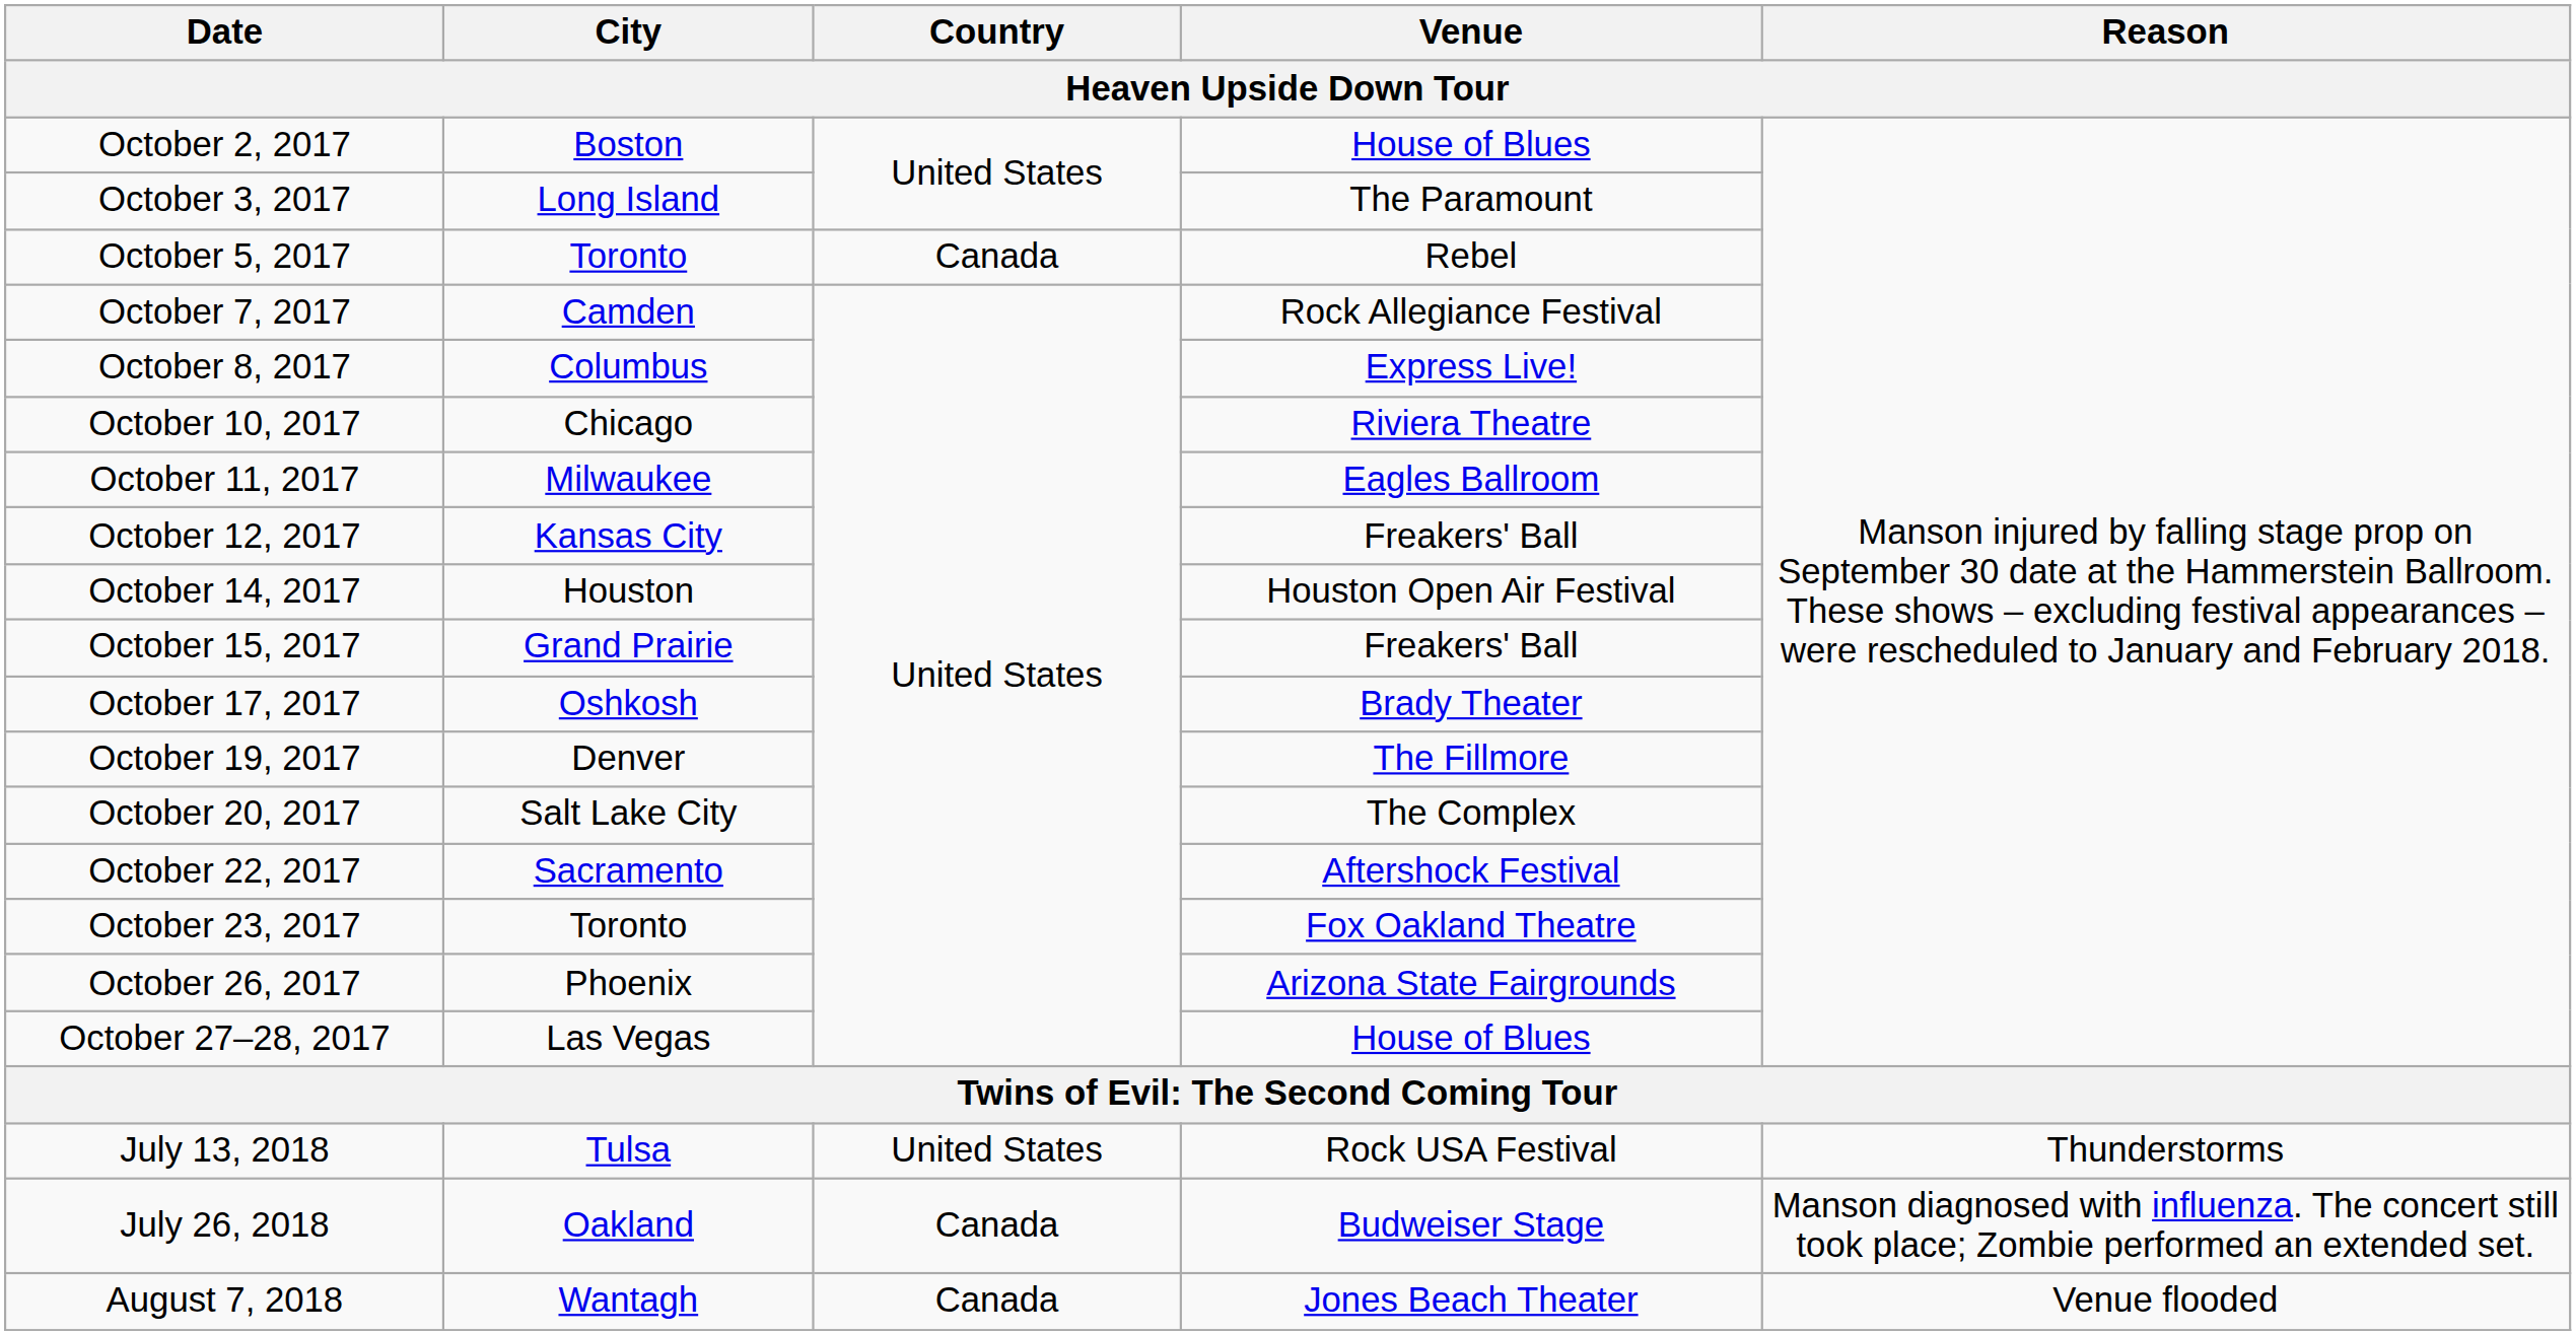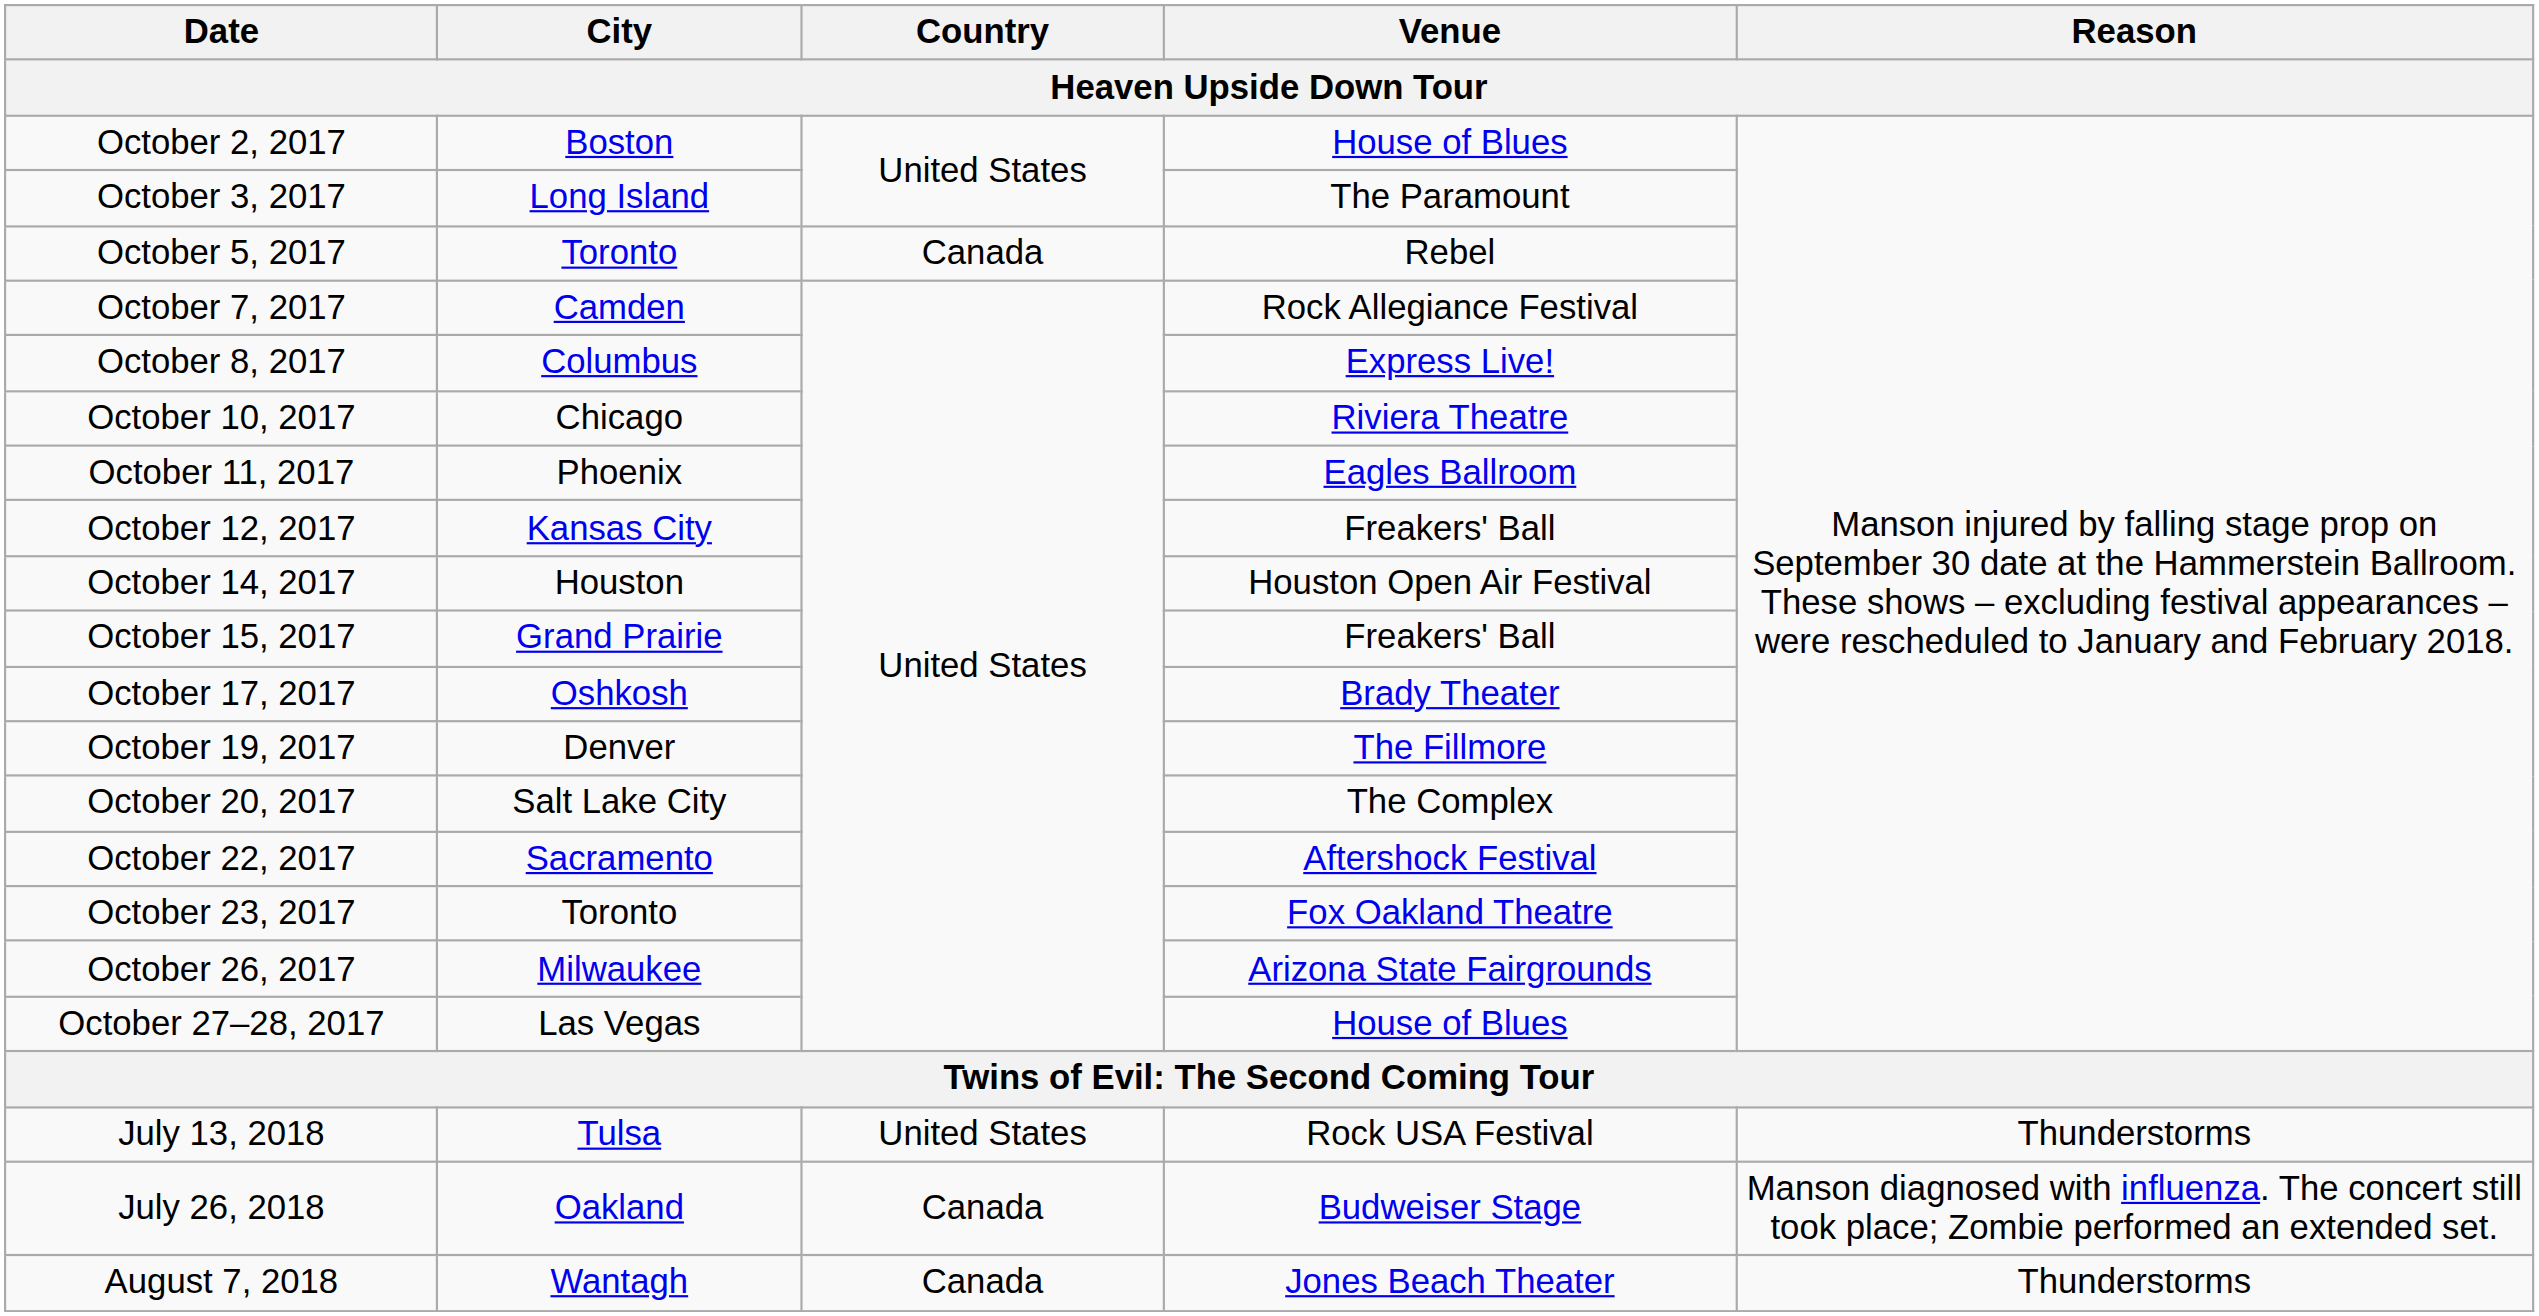 <table class="wikitable" style="text-align:center;">
 <tr>
 <th scope="col" style="width:12em;">Date</th>
 <th scope="col" style="width:10em;">City</th>
 <th scope="col" style="width:10em;">Country</th>
 <th scope="col" style="width:16em;">Venue</th>
 <th scope="col" style="width:22.5em;">Reason</th>
 </tr>
 <tr>
 <th colspan="6">Heaven Upside Down Tour</th>
 </tr>
 <tr>
 <td>October 2, 2017</td>
 <td><a href='#'>Boston</a></td>
 <td rowspan="2">United States</td>
 <td><a href='#'>House of Blues</a></td>
 <td rowspan="17">Manson injured by falling stage prop on September 30 date at the Hammerstein Ballroom. These shows – excluding festival appearances – were rescheduled to January and February 2018.</td>
 </tr>
 <tr>
 <td>October 3, 2017</td>
 <td><a href='#'>Long Island</a></td>
 <td>The Paramount</td>
 </tr>
 <tr>
 <td>October 5, 2017</td>
 <td><a href='#'>Toronto</a></td>
 <td>Canada</td>
 <td>Rebel</td>
 </tr>
 <tr>
 <td>October 7, 2017</td>
 <td><a href='#'>Camden</a></td>
 <td rowspan="14">United States</td>
 <td>Rock Allegiance Festival</td>
 </tr>
 <tr>
 <td>October 8, 2017</td>
 <td><a href='#'>Columbus</a></td>
 <td><a href='#'>Express Live!</a></td>
 </tr>
 <tr>
 <td>October 10, 2017</td>
 <td>Chicago</td>
 <td><a href='#'>Riviera Theatre</a></td>
 </tr>
 <tr>
 <td>October 11, 2017</td>
-<td><a href='#'>Milwaukee</a></td>
+<td>Phoenix</td>
 <td><a href='#'>Eagles Ballroom</a></td>
 </tr>
 <tr>
 <td>October 12, 2017</td>
 <td><a href='#'>Kansas City</a></td>
 <td>Freakers' Ball</td>
 </tr>
 <tr>
 <td>October 14, 2017</td>
 <td>Houston</td>
 <td>Houston Open Air Festival</td>
 </tr>
 <tr>
 <td>October 15, 2017</td>
 <td><a href='#'>Grand Prairie</a></td>
 <td>Freakers' Ball</td>
 </tr>
 <tr>
 <td>October 17, 2017</td>
 <td><a href='#'>Oshkosh</a></td>
 <td><a href='#'>Brady Theater</a></td>
 </tr>
 <tr>
 <td>October 19, 2017</td>
 <td>Denver</td>
 <td><a href='#'>The Fillmore</a></td>
 </tr>
 <tr>
 <td>October 20, 2017</td>
 <td>Salt Lake City</td>
 <td>The Complex</td>
 </tr>
 <tr>
 <td>October 22, 2017</td>
 <td><a href='#'>Sacramento</a></td>
 <td><a href='#'>Aftershock Festival</a></td>
 </tr>
 <tr>
 <td>October 23, 2017</td>
 <td>Toronto</td>
 <td><a href='#'>Fox Oakland Theatre</a></td>
 </tr>
 <tr>
 <td>October 26, 2017</td>
-<td>Phoenix</td>
+<td><a href='#'>Milwaukee</a></td>
 <td><a href='#'>Arizona State Fairgrounds</a></td>
 </tr>
 <tr>
 <td>October 27–28, 2017</td>
 <td>Las Vegas</td>
 <td><a href='#'>House of Blues</a></td>
 </tr>
 <tr>
 <th colspan="6">Twins of Evil: The Second Coming Tour</th>
 </tr>
 <tr>
 <td>July 13, 2018</td>
 <td><a href='#'>Tulsa</a></td>
 <td>United States</td>
 <td>Rock USA Festival</td>
 <td>Thunderstorms</td>
 </tr>
 <tr>
 <td>July 26, 2018</td>
 <td><a href='#'>Oakland</a></td>
 <td>Canada</td>
 <td><a href='#'>Budweiser Stage</a></td>
 <td>Manson diagnosed with <a href='#'>influenza</a>. The concert still took place; Zombie performed an extended set.</td>
 </tr>
 <tr>
 <td>August 7, 2018</td>
 <td><a href='#'>Wantagh</a></td>
 <td>Canada</td>
 <td><a href='#'>Jones Beach Theater</a></td>
-<td>Venue flooded</td>
+<td>Thunderstorms</td>
 </tr>
 <tr>
 </tr>
 </table>
